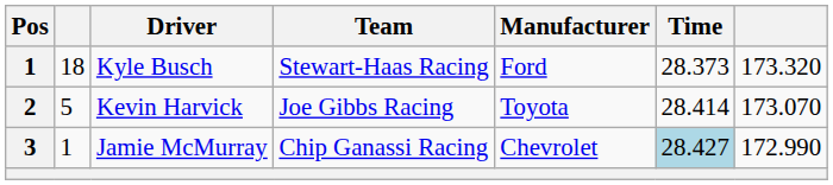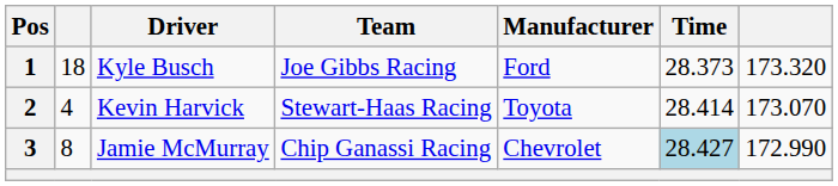 <table class="wikitable" style="font-size:95%">
 <tr>
 <th>Pos</th>
 <th></th>
 <th>Driver</th>
 <th>Team</th>
 <th>Manufacturer</th>
 <th>Time</th>
 <th></th>
 </tr>
 <tr>
 <th>1</th>
 <td>18</td>
 <td><a href='#'>Kyle Busch</a></td>
-<td><a href='#'>Stewart-Haas Racing</a></td>
+<td><a href='#'>Joe Gibbs Racing</a></td>
 <td><a href='#'>Ford</a></td>
 <td>28.373</td>
 <td>173.320</td>
 </tr>
 <tr>
 <th>2</th>
-<td>5</td>
+<td>4</td>
 <td><a href='#'>Kevin Harvick</a></td>
-<td><a href='#'>Joe Gibbs Racing</a></td>
+<td><a href='#'>Stewart-Haas Racing</a></td>
 <td><a href='#'>Toyota</a></td>
 <td>28.414</td>
 <td>173.070</td>
 </tr>
 <tr>
 <th>3</th>
-<td>1</td>
+<td>8</td>
 <td><a href='#'>Jamie McMurray</a></td>
 <td><a href='#'>Chip Ganassi Racing</a></td>
 <td><a href='#'>Chevrolet</a></td>
 <td style="background: lightblue;">28.427</td>
 <td>172.990</td>
 </tr>
 <tr>
 <th colspan="7"></th>
 </tr>
 </table>
